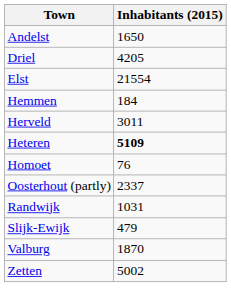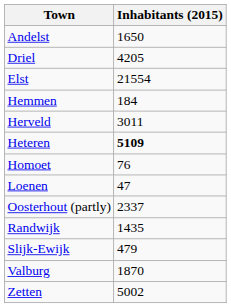 <table class="wikitable sortable">
 <tr>
 <th>Town</th>
 <th>Inhabitants (2015)</th>
 </tr>
 <tr>
 <td><a href='#'>Andelst</a></td>
 <td>1650</td>
 </tr>
 <tr>
 <td><a href='#'>Driel</a></td>
 <td>4205</td>
 </tr>
 <tr>
 <td><a href='#'>Elst</a></td>
 <td>21554</td>
 </tr>
 <tr>
 <td><a href='#'>Hemmen</a></td>
 <td>184</td>
 </tr>
 <tr>
 <td><a href='#'>Herveld</a></td>
 <td>3011</td>
 </tr>
 <tr>
 <td><a href='#'>Heteren</a></td>
 <td><strong>5109</strong></td>
 </tr>
 <tr>
 <td><a href='#'>Homoet</a></td>
 <td>76</td>
 </tr>
 <tr>
+<td><a href='#'>Loenen</a></td>
+<td>47</td>
+</tr>
+<tr>
 <td><a href='#'>Oosterhout</a> (partly)</td>
 <td>2337</td>
 </tr>
 <tr>
 <td><a href='#'>Randwijk</a></td>
-<td>1031</td>
+<td>1435</td>
 </tr>
 <tr>
 <td><a href='#'>Slijk-Ewijk</a></td>
 <td>479</td>
 </tr>
 <tr>
 <td><a href='#'>Valburg</a></td>
 <td>1870</td>
 </tr>
 <tr>
 <td><a href='#'>Zetten</a></td>
 <td>5002</td>
 </tr>
 </table>
